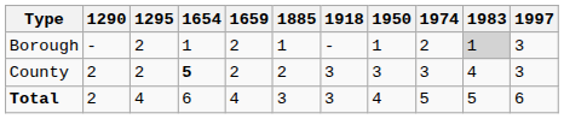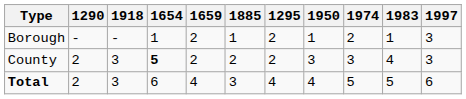 <table class="wikitable">
 <tr>
 <th>Type</th>
 <th>1290</th>
-<th>1295</th>
+<th>1918</th>
 <th>1654</th>
 <th>1659</th>
 <th>1885</th>
-<th>1918</th>
+<th>1295</th>
 <th>1950</th>
 <th>1974</th>
 <th>1983</th>
 <th>1997</th>
 </tr>
 <tr>
 <td>Borough</td>
 <td>-</td>
+<td>-</td>
+<td>1</td>
 <td>2</td>
 <td>1</td>
 <td>2</td>
 <td>1</td>
-<td>-</td>
+<td>2</td>
 <td>1</td>
-<td>2</td>
-<td style="background: lightgrey;">1</td>
 <td>3</td>
 </tr>
 <tr>
 <td>County</td>
 <td>2</td>
-<td>2</td>
+<td>3</td>
 <td><strong>5</strong></td>
 <td>2</td>
 <td>2</td>
-<td>3</td>
+<td>2</td>
 <td>3</td>
 <td>3</td>
 <td>4</td>
 <td>3</td>
 </tr>
 <tr>
 <td><strong>Total</strong></td>
 <td>2</td>
-<td>4</td>
+<td>3</td>
 <td>6</td>
 <td>4</td>
 <td>3</td>
-<td>3</td>
+<td>4</td>
 <td>4</td>
 <td>5</td>
 <td>5</td>
 <td>6</td>
 </tr>
 </table>
